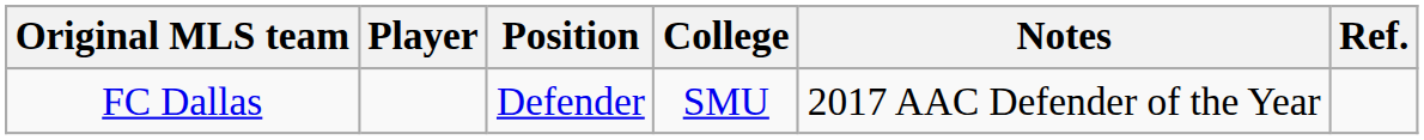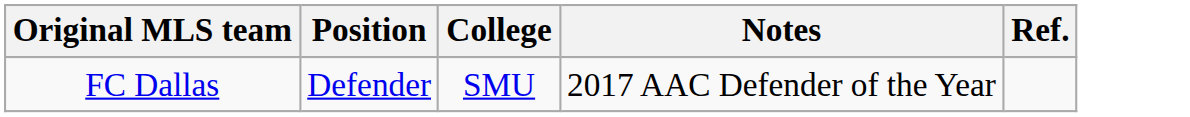 <table class="wikitable sortable" style="text-align:center">
 <tr>
 <th>Original MLS team</th>
-<th>Player</th>
 <th>Position</th>
 <th>College</th>
 <th>Notes</th>
 <th class="unsortable">Ref.</th>
 </tr>
 <tr>
 <td><a href='#'>FC Dallas</a></td>
-<td></td>
 <td><a href='#'>Defender</a></td>
 <td><a href='#'>SMU</a></td>
 <td>2017 AAC Defender of the Year</td>
 <td></td>
 </tr>
 </table>
